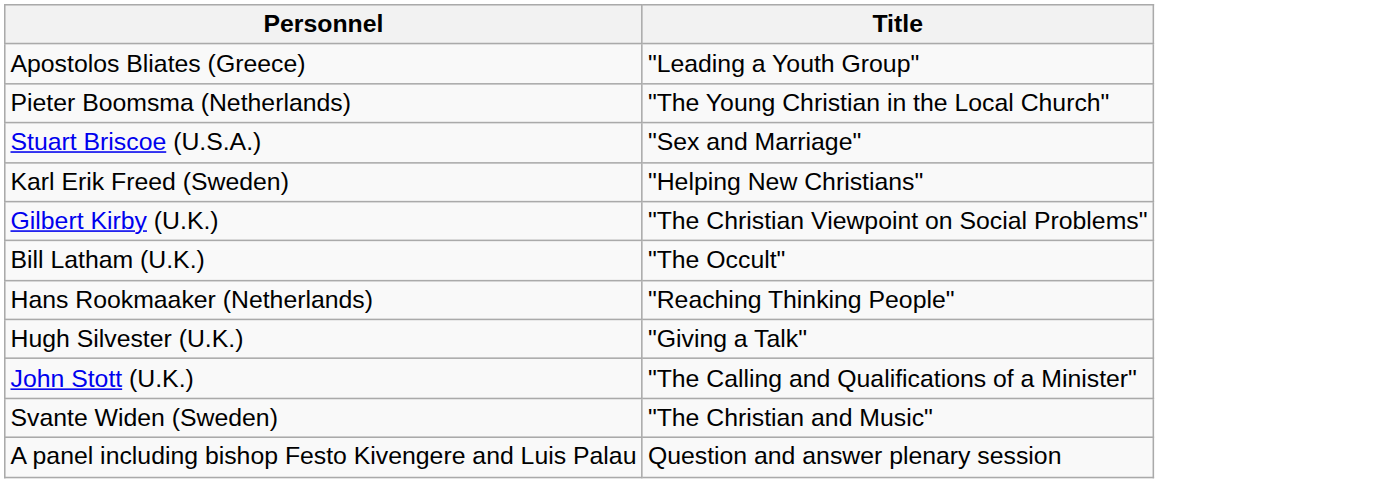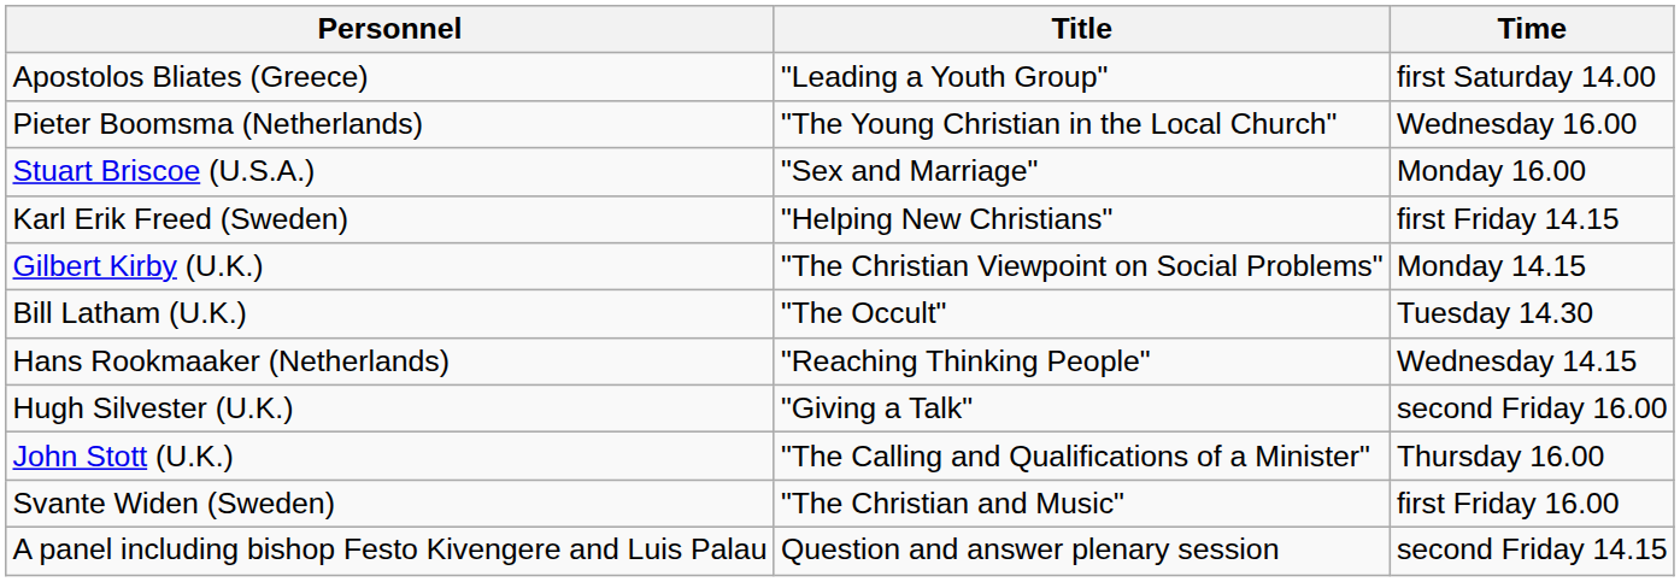 <table class="wikitable">
 <tr>
 <th>Personnel</th>
 <th>Title</th>
+<th>Time</th>
 </tr>
 <tr>
 <td>Apostolos Bliates (Greece)</td>
 <td>"Leading a Youth Group"</td>
+<td>first Saturday 14.00</td>
 </tr>
 <tr>
 <td>Pieter Boomsma (Netherlands)</td>
 <td>"The Young Christian in the Local Church"</td>
+<td>Wednesday 16.00</td>
 </tr>
 <tr>
 <td><a href='#'>Stuart Briscoe</a> (U.S.A.)</td>
 <td>"Sex and Marriage"</td>
+<td>Monday 16.00</td>
 </tr>
 <tr>
 <td>Karl Erik Freed (Sweden)</td>
 <td>"Helping New Christians"</td>
+<td>first Friday 14.15</td>
 </tr>
 <tr>
 <td><a href='#'>Gilbert Kirby</a> (U.K.)</td>
 <td>"The Christian Viewpoint on Social Problems"</td>
+<td>Monday 14.15</td>
 </tr>
 <tr>
 <td>Bill Latham (U.K.)</td>
 <td>"The Occult"</td>
+<td>Tuesday 14.30</td>
 </tr>
 <tr>
 <td>Hans Rookmaaker (Netherlands)</td>
 <td>"Reaching Thinking People"</td>
+<td>Wednesday 14.15</td>
 </tr>
 <tr>
 <td>Hugh Silvester (U.K.)</td>
 <td>"Giving a Talk"</td>
+<td>second Friday 16.00</td>
 </tr>
 <tr>
 <td><a href='#'>John Stott</a> (U.K.)</td>
 <td>"The Calling and Qualifications of a  Minister"</td>
+<td>Thursday 16.00</td>
 </tr>
 <tr>
 <td>Svante Widen (Sweden)</td>
 <td>"The Christian and Music"</td>
+<td>first Friday 16.00</td>
 </tr>
 <tr>
 <td>A panel including bishop Festo Kivengere and Luis Palau</td>
 <td>Question and answer plenary session</td>
+<td>second Friday 14.15</td>
 </tr>
 </table>
